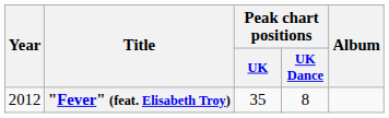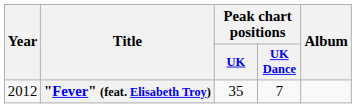 <table class="wikitable plainrowheaders" style="text-align:center;">
 <tr>
 <th scope="col" rowspan="2">Year</th>
 <th scope="col" rowspan="2">Title</th>
 <th scope="col" colspan="2">Peak chart positions</th>
 <th scope="col" rowspan="2">Album</th>
 </tr>
 <tr>
 <th scope="col" style="width:3em;font-size:85%;"><a href='#'>UK</a><br></th>
 <th scope="col" style="width:3em;font-size:85%;"><a href='#'>UK Dance</a><br></th>
 </tr>
 <tr>
 <td>2012</td>
 <th scope="row">"<a href='#'>Fever</a>" <small>(feat. <a href='#'>Elisabeth Troy</a>)</small></th>
 <td>35</td>
-<td>8</td>
+<td>7</td>
 <td></td>
 </tr>
 </table>
